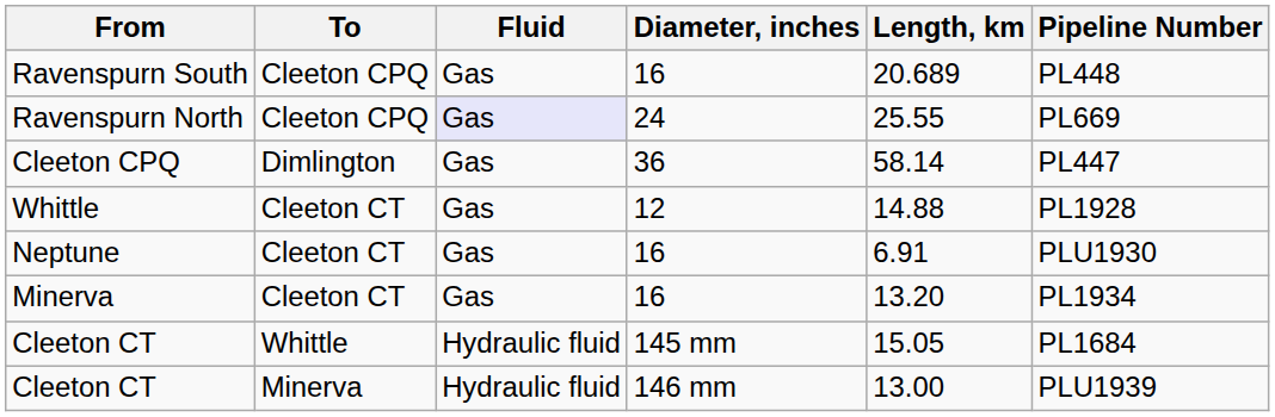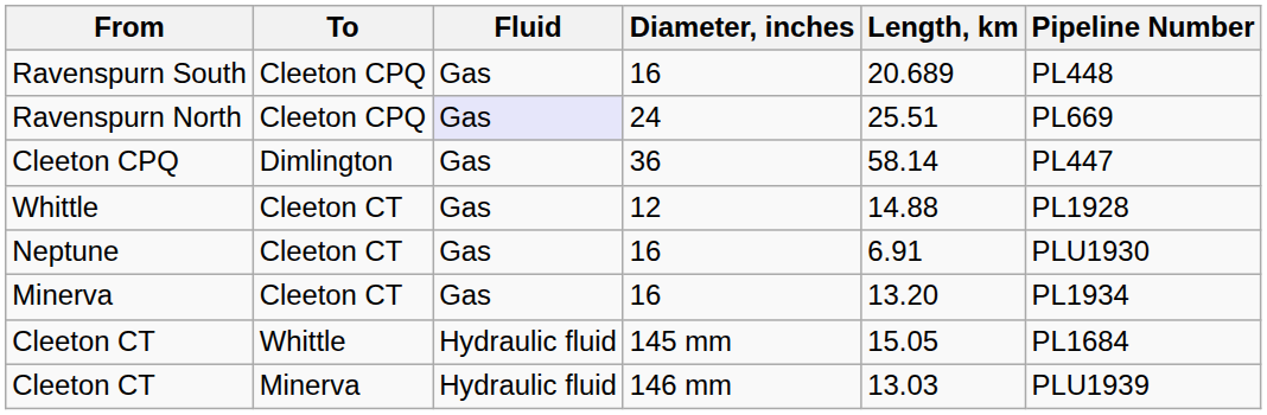 <table class="wikitable">
 <tr>
 <th>From</th>
 <th>To</th>
 <th>Fluid</th>
 <th>Diameter,  inches</th>
 <th>Length, km</th>
 <th>Pipeline  Number</th>
 </tr>
 <tr>
 <td>Ravenspurn  South</td>
 <td>Cleeton CPQ</td>
 <td>Gas</td>
 <td>16</td>
 <td>20.689</td>
 <td>PL448</td>
 </tr>
 <tr>
 <td>Ravenspurn North</td>
 <td>Cleeton CPQ</td>
 <td style="background: lavender;">Gas</td>
 <td>24</td>
-<td>25.55</td>
+<td>25.51</td>
 <td>PL669</td>
 </tr>
 <tr>
 <td>Cleeton CPQ</td>
 <td>Dimlington</td>
 <td>Gas</td>
 <td>36</td>
 <td>58.14</td>
 <td>PL447</td>
 </tr>
 <tr>
 <td>Whittle</td>
 <td>Cleeton CT</td>
 <td>Gas</td>
 <td>12</td>
 <td>14.88</td>
 <td>PL1928</td>
 </tr>
 <tr>
 <td>Neptune</td>
 <td>Cleeton CT</td>
 <td>Gas</td>
 <td>16</td>
 <td>6.91</td>
 <td>PLU1930</td>
 </tr>
 <tr>
 <td>Minerva</td>
 <td>Cleeton CT</td>
 <td>Gas</td>
 <td>16</td>
 <td>13.20</td>
 <td>PL1934</td>
 </tr>
 <tr>
 <td>Cleeton CT</td>
 <td>Whittle</td>
 <td>Hydraulic  fluid</td>
 <td>145 mm</td>
 <td>15.05</td>
 <td>PL1684</td>
 </tr>
 <tr>
 <td>Cleeton CT</td>
 <td>Minerva</td>
 <td>Hydraulic fluid</td>
 <td>146 mm</td>
-<td>13.00</td>
+<td>13.03</td>
 <td>PLU1939</td>
 </tr>
 </table>
